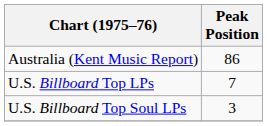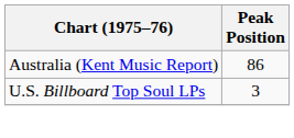 <table class="wikitable">
 <tr>
 <th>Chart (1975–76)</th>
 <th>Peak<br>Position</th>
 </tr>
 <tr>
 <td>Australia (<a href='#'>Kent Music Report</a>)</td>
 <td style="text-align:center;">86</td>
 </tr>
 <tr>
-<td>U.S. <a href='#'><em>Billboard</em> Top LPs</a></td>
-<td align="center">7</td>
-</tr>
-<tr>
 <td>U.S. <em>Billboard</em> <a href='#'>Top Soul LPs</a></td>
 <td align="center">3</td>
 </tr>
 <tr>
 </tr>
 </table>
